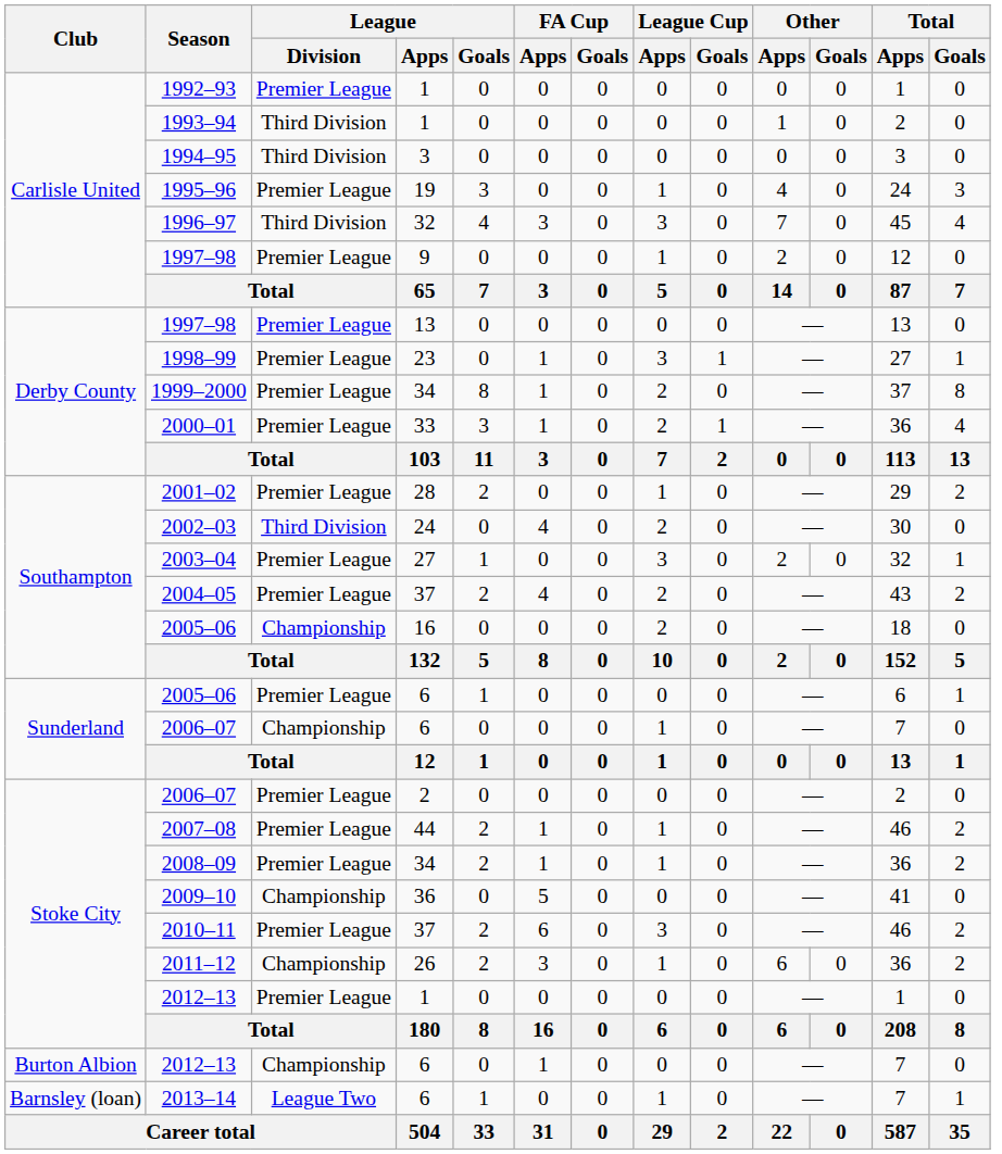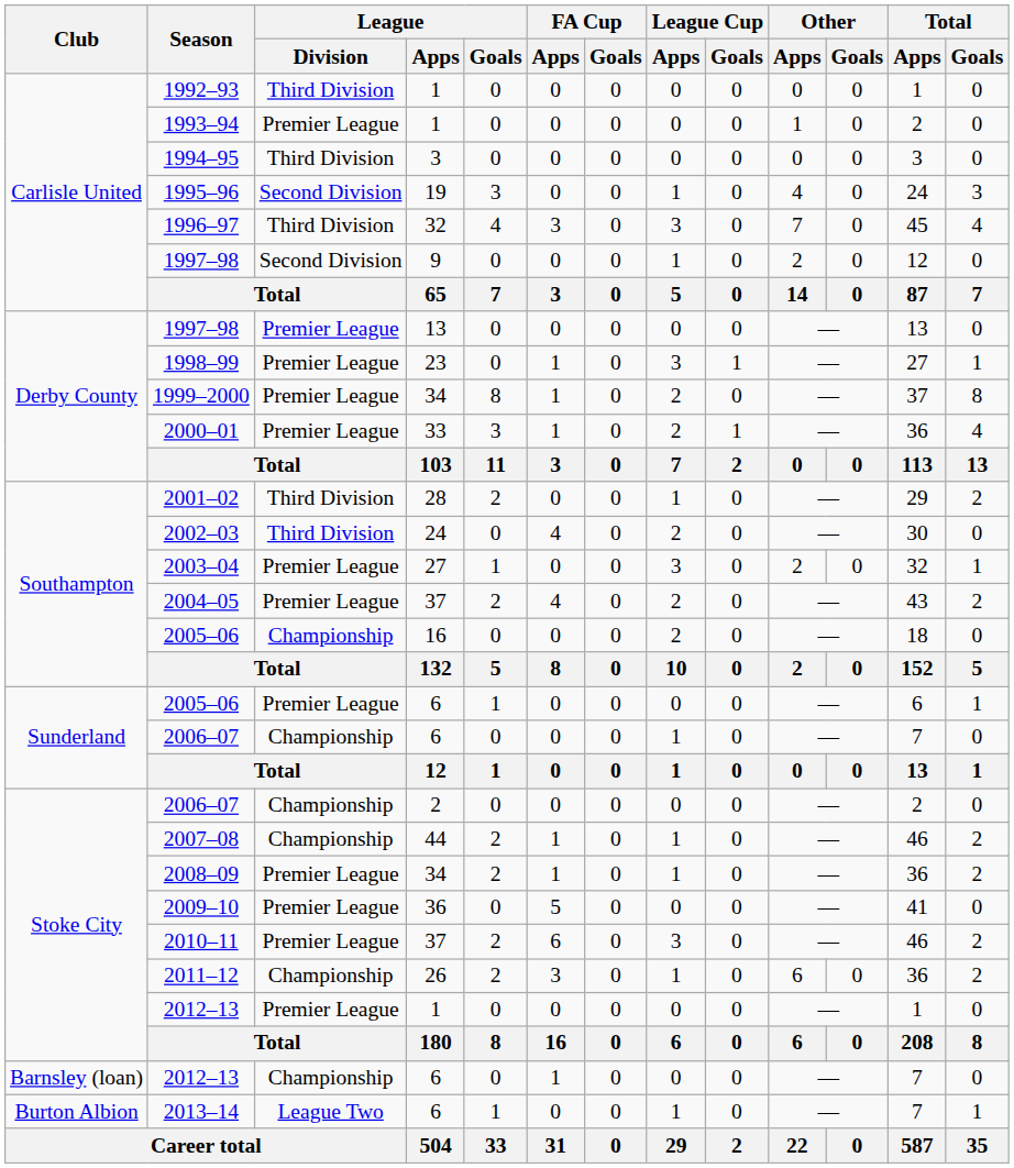 <table class="wikitable" style="text-align:center">
 <tr>
 <th rowspan="2">Club</th>
 <th rowspan="2">Season</th>
 <th colspan="3">League</th>
 <th colspan="2">FA Cup</th>
 <th colspan="2">League Cup</th>
 <th colspan="2">Other</th>
 <th colspan="2">Total</th>
 </tr>
 <tr>
 <th>Division</th>
 <th>Apps</th>
 <th>Goals</th>
 <th>Apps</th>
 <th>Goals</th>
 <th>Apps</th>
 <th>Goals</th>
 <th>Apps</th>
 <th>Goals</th>
 <th>Apps</th>
 <th>Goals</th>
 </tr>
 <tr>
 <td rowspan="7"><a href='#'>Carlisle United</a></td>
 <td><a href='#'>1992–93</a></td>
-<td><a href='#'>Premier League</a></td>
+<td><a href='#'>Third Division</a></td>
 <td>1</td>
 <td>0</td>
 <td>0</td>
 <td>0</td>
 <td>0</td>
 <td>0</td>
 <td>0</td>
 <td>0</td>
 <td>1</td>
 <td>0</td>
 </tr>
 <tr>
 <td><a href='#'>1993–94</a></td>
-<td>Third Division</td>
+<td>Premier League</td>
 <td>1</td>
 <td>0</td>
 <td>0</td>
 <td>0</td>
 <td>0</td>
 <td>0</td>
 <td>1</td>
 <td>0</td>
 <td>2</td>
 <td>0</td>
 </tr>
 <tr>
 <td><a href='#'>1994–95</a></td>
 <td>Third Division</td>
 <td>3</td>
 <td>0</td>
 <td>0</td>
 <td>0</td>
 <td>0</td>
 <td>0</td>
 <td>0</td>
 <td>0</td>
 <td>3</td>
 <td>0</td>
 </tr>
 <tr>
 <td><a href='#'>1995–96</a></td>
-<td>Premier League</td>
+<td><a href='#'>Second Division</a></td>
 <td>19</td>
 <td>3</td>
 <td>0</td>
 <td>0</td>
 <td>1</td>
 <td>0</td>
 <td>4</td>
 <td>0</td>
 <td>24</td>
 <td>3</td>
 </tr>
 <tr>
 <td><a href='#'>1996–97</a></td>
 <td>Third Division</td>
 <td>32</td>
 <td>4</td>
 <td>3</td>
 <td>0</td>
 <td>3</td>
 <td>0</td>
 <td>7</td>
 <td>0</td>
 <td>45</td>
 <td>4</td>
 </tr>
 <tr>
 <td><a href='#'>1997–98</a></td>
-<td>Premier League</td>
+<td>Second Division</td>
 <td>9</td>
 <td>0</td>
 <td>0</td>
 <td>0</td>
 <td>1</td>
 <td>0</td>
 <td>2</td>
 <td>0</td>
 <td>12</td>
 <td>0</td>
 </tr>
 <tr>
 <th colspan="2">Total</th>
 <th>65</th>
 <th>7</th>
 <th>3</th>
 <th>0</th>
 <th>5</th>
 <th>0</th>
 <th>14</th>
 <th>0</th>
 <th>87</th>
 <th>7</th>
 </tr>
 <tr>
 <td rowspan="5"><a href='#'>Derby County</a></td>
 <td><a href='#'>1997–98</a></td>
 <td><a href='#'>Premier League</a></td>
 <td>13</td>
 <td>0</td>
 <td>0</td>
 <td>0</td>
 <td>0</td>
 <td>0</td>
 <td colspan="2">—</td>
 <td>13</td>
 <td>0</td>
 </tr>
 <tr>
 <td><a href='#'>1998–99</a></td>
 <td>Premier League</td>
 <td>23</td>
 <td>0</td>
 <td>1</td>
 <td>0</td>
 <td>3</td>
 <td>1</td>
 <td colspan="2">—</td>
 <td>27</td>
 <td>1</td>
 </tr>
 <tr>
 <td><a href='#'>1999–2000</a></td>
 <td>Premier League</td>
 <td>34</td>
 <td>8</td>
 <td>1</td>
 <td>0</td>
 <td>2</td>
 <td>0</td>
 <td colspan="2">—</td>
 <td>37</td>
 <td>8</td>
 </tr>
 <tr>
 <td><a href='#'>2000–01</a></td>
 <td>Premier League</td>
 <td>33</td>
 <td>3</td>
 <td>1</td>
 <td>0</td>
 <td>2</td>
 <td>1</td>
 <td colspan="2">—</td>
 <td>36</td>
 <td>4</td>
 </tr>
 <tr>
 <th colspan="2">Total</th>
 <th>103</th>
 <th>11</th>
 <th>3</th>
 <th>0</th>
 <th>7</th>
 <th>2</th>
 <th>0</th>
 <th>0</th>
 <th>113</th>
 <th>13</th>
 </tr>
 <tr>
 <td rowspan="6"><a href='#'>Southampton</a></td>
 <td><a href='#'>2001–02</a></td>
-<td>Premier League</td>
+<td>Third Division</td>
 <td>28</td>
 <td>2</td>
 <td>0</td>
 <td>0</td>
 <td>1</td>
 <td>0</td>
 <td colspan="2">—</td>
 <td>29</td>
 <td>2</td>
 </tr>
 <tr>
 <td><a href='#'>2002–03</a></td>
 <td><a href='#'>Third Division</a></td>
 <td>24</td>
 <td>0</td>
 <td>4</td>
 <td>0</td>
 <td>2</td>
 <td>0</td>
 <td colspan="2">—</td>
 <td>30</td>
 <td>0</td>
 </tr>
 <tr>
 <td><a href='#'>2003–04</a></td>
 <td>Premier League</td>
 <td>27</td>
 <td>1</td>
 <td>0</td>
 <td>0</td>
 <td>3</td>
 <td>0</td>
 <td>2</td>
 <td>0</td>
 <td>32</td>
 <td>1</td>
 </tr>
 <tr>
 <td><a href='#'>2004–05</a></td>
 <td>Premier League</td>
 <td>37</td>
 <td>2</td>
 <td>4</td>
 <td>0</td>
 <td>2</td>
 <td>0</td>
 <td colspan="2">—</td>
 <td>43</td>
 <td>2</td>
 </tr>
 <tr>
 <td><a href='#'>2005–06</a></td>
 <td><a href='#'>Championship</a></td>
 <td>16</td>
 <td>0</td>
 <td>0</td>
 <td>0</td>
 <td>2</td>
 <td>0</td>
 <td colspan="2">—</td>
 <td>18</td>
 <td>0</td>
 </tr>
 <tr>
 <th colspan="2">Total</th>
 <th>132</th>
 <th>5</th>
 <th>8</th>
 <th>0</th>
 <th>10</th>
 <th>0</th>
 <th>2</th>
 <th>0</th>
 <th>152</th>
 <th>5</th>
 </tr>
 <tr>
 <td rowspan="3"><a href='#'>Sunderland</a></td>
 <td><a href='#'>2005–06</a></td>
 <td>Premier League</td>
 <td>6</td>
 <td>1</td>
 <td>0</td>
 <td>0</td>
 <td>0</td>
 <td>0</td>
 <td colspan="2">—</td>
 <td>6</td>
 <td>1</td>
 </tr>
 <tr>
 <td><a href='#'>2006–07</a></td>
 <td>Championship</td>
 <td>6</td>
 <td>0</td>
 <td>0</td>
 <td>0</td>
 <td>1</td>
 <td>0</td>
 <td colspan="2">—</td>
 <td>7</td>
 <td>0</td>
 </tr>
 <tr>
 <th colspan="2">Total</th>
 <th>12</th>
 <th>1</th>
 <th>0</th>
 <th>0</th>
 <th>1</th>
 <th>0</th>
 <th>0</th>
 <th>0</th>
 <th>13</th>
 <th>1</th>
 </tr>
 <tr>
 <td rowspan="8"><a href='#'>Stoke City</a></td>
 <td><a href='#'>2006–07</a></td>
-<td>Premier League</td>
+<td>Championship</td>
 <td>2</td>
 <td>0</td>
 <td>0</td>
 <td>0</td>
 <td>0</td>
 <td>0</td>
 <td colspan="2">—</td>
 <td>2</td>
 <td>0</td>
 </tr>
 <tr>
 <td><a href='#'>2007–08</a></td>
-<td>Premier League</td>
+<td>Championship</td>
 <td>44</td>
 <td>2</td>
 <td>1</td>
 <td>0</td>
 <td>1</td>
 <td>0</td>
 <td colspan="2">—</td>
 <td>46</td>
 <td>2</td>
 </tr>
 <tr>
 <td><a href='#'>2008–09</a></td>
 <td>Premier League</td>
 <td>34</td>
 <td>2</td>
 <td>1</td>
 <td>0</td>
 <td>1</td>
 <td>0</td>
 <td colspan="2">—</td>
 <td>36</td>
 <td>2</td>
 </tr>
 <tr>
 <td><a href='#'>2009–10</a></td>
-<td>Championship</td>
+<td>Premier League</td>
 <td>36</td>
 <td>0</td>
 <td>5</td>
 <td>0</td>
 <td>0</td>
 <td>0</td>
 <td colspan="2">—</td>
 <td>41</td>
 <td>0</td>
 </tr>
 <tr>
 <td><a href='#'>2010–11</a></td>
 <td>Premier League</td>
 <td>37</td>
 <td>2</td>
 <td>6</td>
 <td>0</td>
 <td>3</td>
 <td>0</td>
 <td colspan="2">—</td>
 <td>46</td>
 <td>2</td>
 </tr>
 <tr>
 <td><a href='#'>2011–12</a></td>
 <td>Championship</td>
 <td>26</td>
 <td>2</td>
 <td>3</td>
 <td>0</td>
 <td>1</td>
 <td>0</td>
 <td>6</td>
 <td>0</td>
 <td>36</td>
 <td>2</td>
 </tr>
 <tr>
 <td><a href='#'>2012–13</a></td>
 <td>Premier League</td>
 <td>1</td>
 <td>0</td>
 <td>0</td>
 <td>0</td>
 <td>0</td>
 <td>0</td>
 <td colspan="2">—</td>
 <td>1</td>
 <td>0</td>
 </tr>
 <tr>
 <th colspan="2">Total</th>
 <th>180</th>
 <th>8</th>
 <th>16</th>
 <th>0</th>
 <th>6</th>
 <th>0</th>
 <th>6</th>
 <th>0</th>
 <th>208</th>
 <th>8</th>
 </tr>
 <tr>
-<td><a href='#'>Burton Albion</a></td>
+<td><a href='#'>Barnsley</a> (loan)</td>
 <td><a href='#'>2012–13</a></td>
 <td>Championship</td>
 <td>6</td>
 <td>0</td>
 <td>1</td>
 <td>0</td>
 <td>0</td>
 <td>0</td>
 <td colspan="2">—</td>
 <td>7</td>
 <td>0</td>
 </tr>
 <tr>
-<td><a href='#'>Barnsley</a> (loan)</td>
+<td><a href='#'>Burton Albion</a></td>
 <td><a href='#'>2013–14</a></td>
 <td><a href='#'>League Two</a></td>
 <td>6</td>
 <td>1</td>
 <td>0</td>
 <td>0</td>
 <td>1</td>
 <td>0</td>
 <td colspan="2">—</td>
 <td>7</td>
 <td>1</td>
 </tr>
 <tr>
 <th colspan="3">Career total</th>
 <th>504</th>
 <th>33</th>
 <th>31</th>
 <th>0</th>
 <th>29</th>
 <th>2</th>
 <th>22</th>
 <th>0</th>
 <th>587</th>
 <th>35</th>
 </tr>
 </table>
